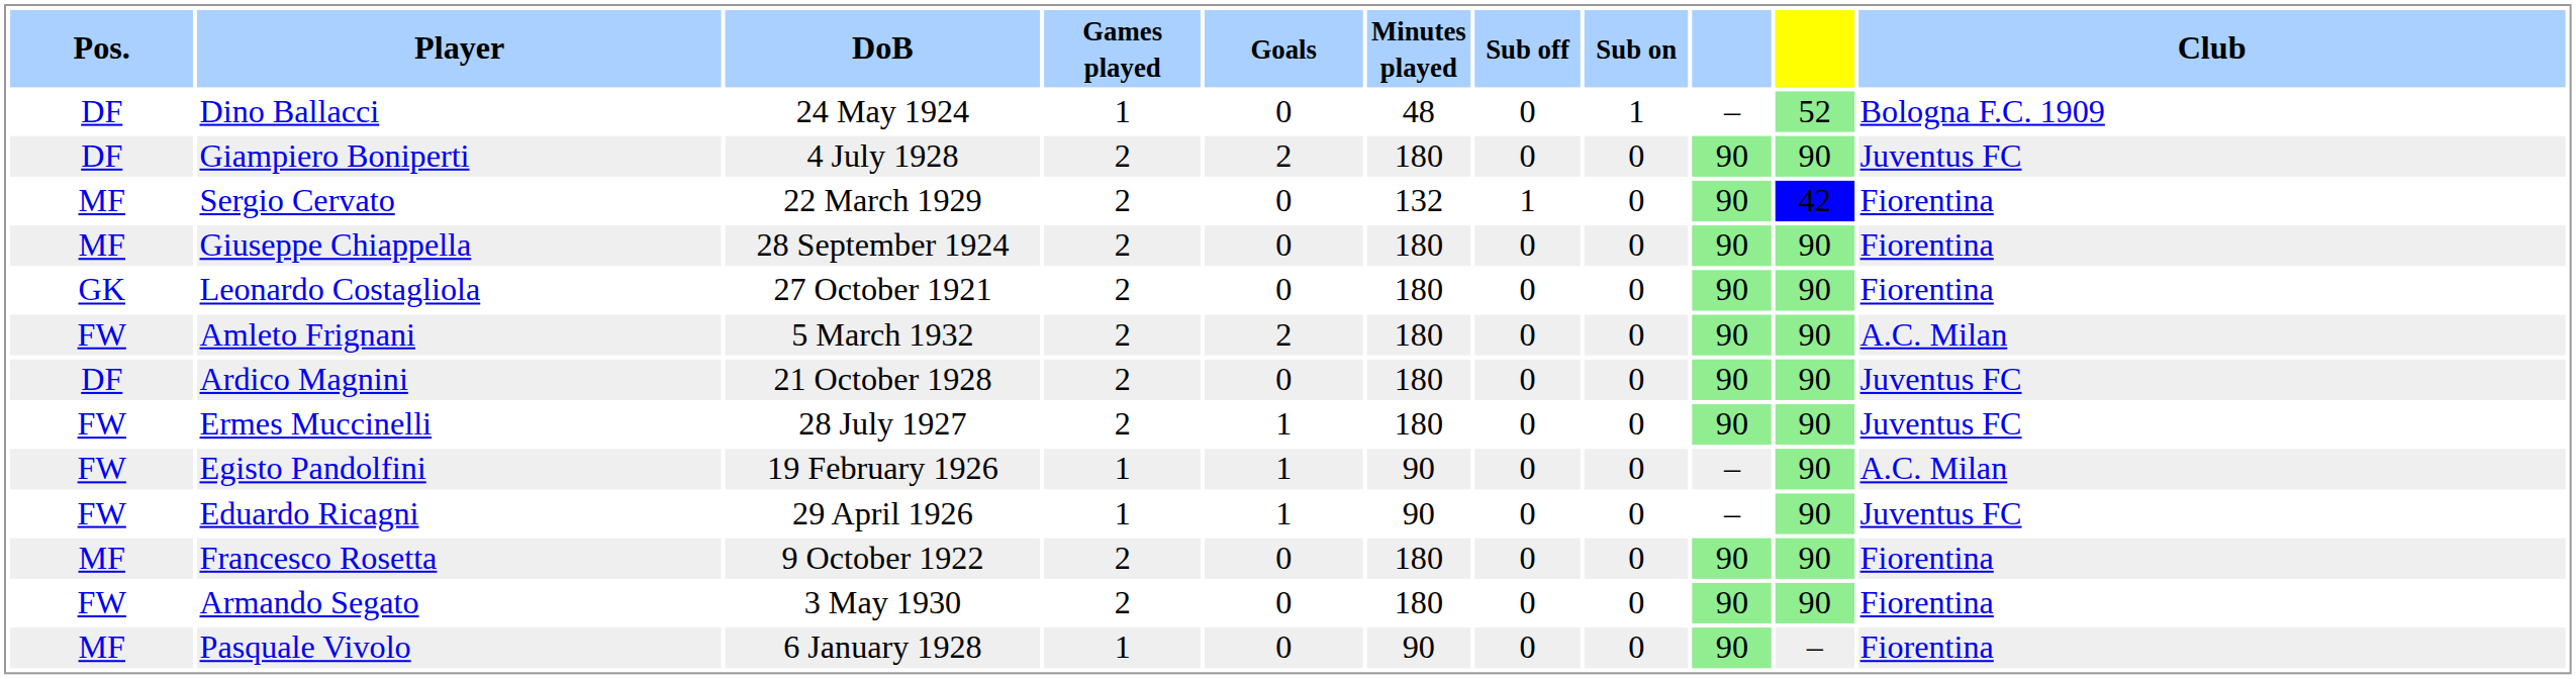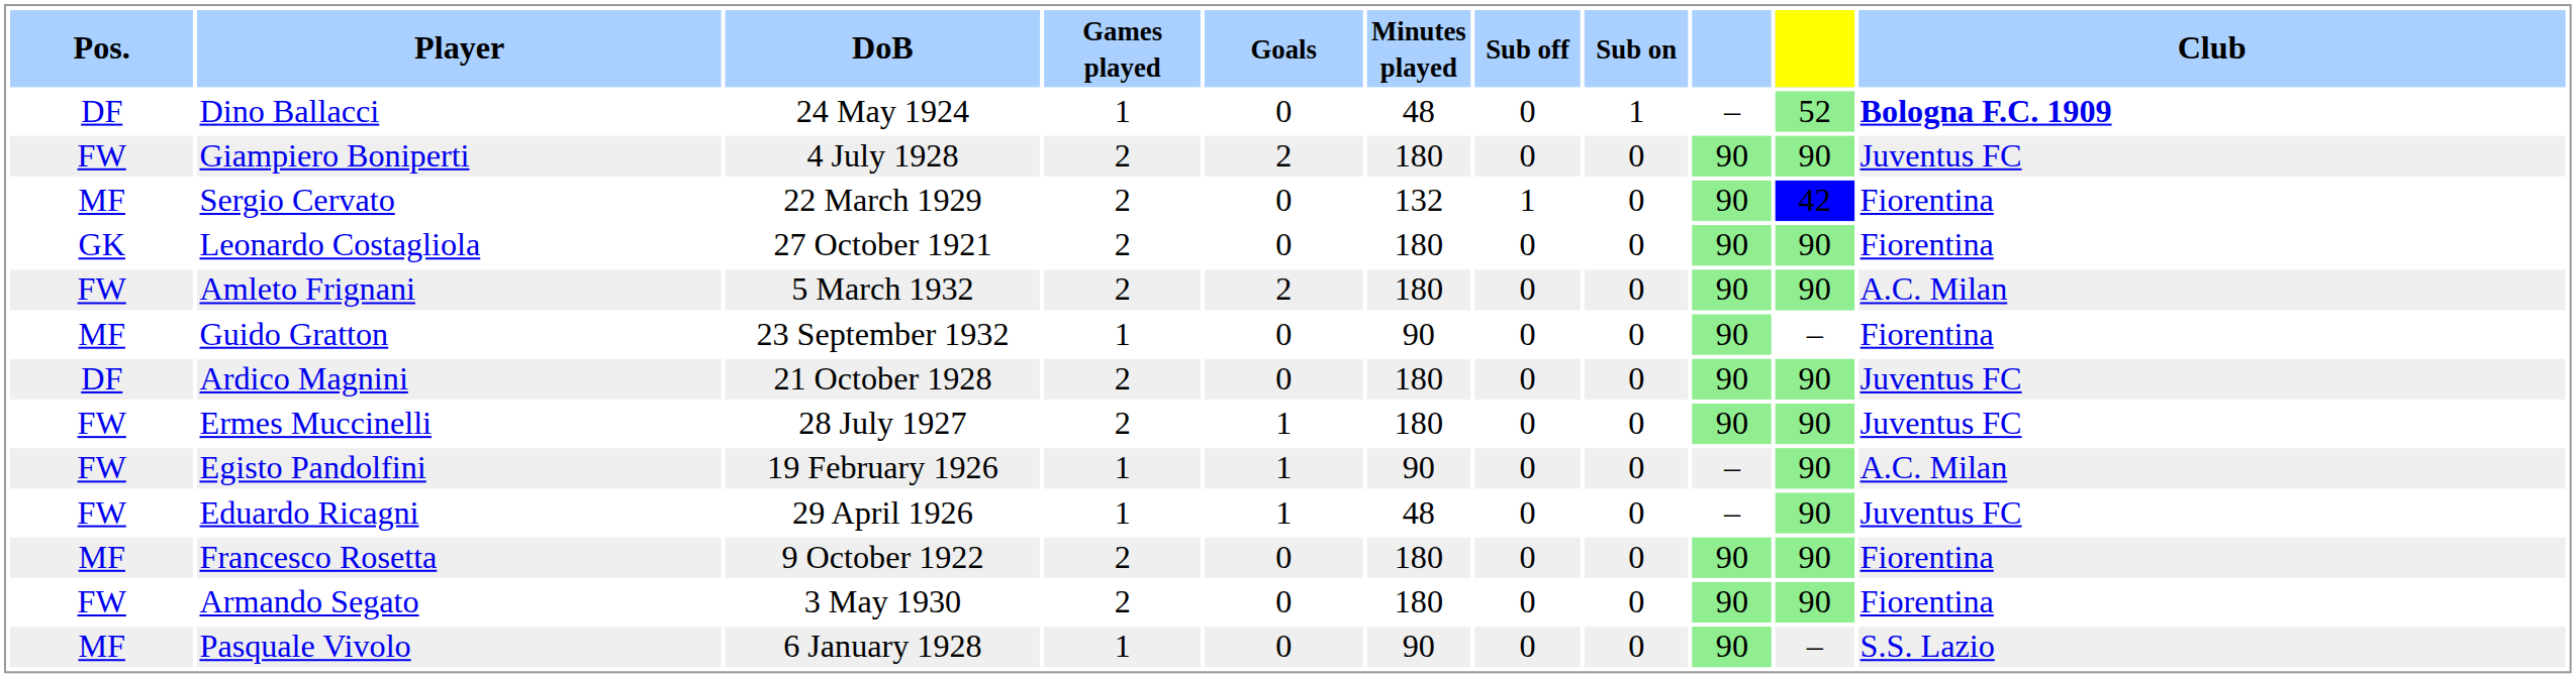 <table border="0" width="100%" style="border: 1px solid #999; background-color:#FFFFFF; text-align:center">
 <tr align="center" bgcolor="#AAD0FF">
 <th width=7%>Pos.</th>
 <th width=20%>Player</th>
 <th width=12%>DoB</th>
 <th width=6%><small>Games<br>played</small></th>
 <th width=6%><small>Goals</small></th>
 <th width=4%><small>Minutes<br>played</small></th>
 <th width=4%><small>Sub off</small></th>
 <th width=4%><small>Sub on</small></th>
 <th width=3%></th>
 <th width=3% bgcolor=yellow></th>
 <th width=27%>Club</th>
 </tr>
 <tr>
 <td><a href='#'>DF</a></td>
 <td align="left"><a href='#'>Dino Ballacci</a></td>
 <td>24 May 1924</td>
 <td>1</td>
 <td>0</td>
 <td>48</td>
 <td>0</td>
 <td>1</td>
 <td>–</td>
 <td bgcolor=lightgreen>52</td>
-<td align="left"> <a href='#'>Bologna F.C. 1909</a></td>
+<td align="left"><strong> <a href='#'>Bologna F.C. 1909</a></strong></td>
 </tr>
 <tr bgcolor="#EFEFEF">
-<td><a href='#'>DF</a></td>
+<td><a href='#'>FW</a></td>
 <td align="left"><a href='#'>Giampiero Boniperti</a></td>
 <td>4 July 1928</td>
 <td>2</td>
 <td>2</td>
 <td>180</td>
 <td>0</td>
 <td>0</td>
 <td bgcolor=lightgreen>90</td>
 <td bgcolor=lightgreen>90</td>
 <td align="left"> <a href='#'>Juventus FC</a></td>
 </tr>
 <tr>
 <td><a href='#'>MF</a></td>
 <td align="left"><a href='#'>Sergio Cervato</a></td>
 <td>22 March 1929</td>
 <td>2</td>
 <td>0</td>
 <td>132</td>
 <td>1</td>
 <td>0</td>
 <td bgcolor=lightgreen>90</td>
 <td bgcolor=blue>42</td>
-<td align="left"> <a href='#'>Fiorentina</a></td>
-</tr>
-<tr bgcolor="#EFEFEF">
-<td><a href='#'>MF</a></td>
-<td align="left"><a href='#'>Giuseppe Chiappella</a></td>
-<td>28 September 1924</td>
-<td>2</td>
-<td>0</td>
-<td>180</td>
-<td>0</td>
-<td>0</td>
-<td bgcolor=lightgreen>90</td>
-<td bgcolor=lightgreen>90</td>
 <td align="left"> <a href='#'>Fiorentina</a></td>
 </tr>
 <tr>
 <td><a href='#'>GK</a></td>
 <td align="left"><a href='#'>Leonardo Costagliola</a></td>
 <td>27 October 1921</td>
 <td>2</td>
 <td>0</td>
 <td>180</td>
 <td>0</td>
 <td>0</td>
 <td bgcolor=lightgreen>90</td>
 <td bgcolor=lightgreen>90</td>
 <td align="left"> <a href='#'>Fiorentina</a></td>
 </tr>
 <tr bgcolor="#EFEFEF">
 <td><a href='#'>FW</a></td>
 <td align="left"><a href='#'>Amleto Frignani</a></td>
 <td>5 March 1932</td>
 <td>2</td>
 <td>2</td>
 <td>180</td>
 <td>0</td>
 <td>0</td>
 <td bgcolor=lightgreen>90</td>
 <td bgcolor=lightgreen>90</td>
 <td align="left"> <a href='#'>A.C. Milan</a></td>
+</tr>
+<tr>
+<td><a href='#'>MF</a></td>
+<td align="left"><a href='#'>Guido Gratton</a></td>
+<td>23 September 1932</td>
+<td>1</td>
+<td>0</td>
+<td>90</td>
+<td>0</td>
+<td>0</td>
+<td bgcolor=lightgreen>90</td>
+<td>–</td>
+<td align="left"> <a href='#'>Fiorentina</a></td>
 </tr>
 <tr bgcolor="#EFEFEF">
 <td><a href='#'>DF</a></td>
 <td align="left"><a href='#'>Ardico Magnini</a></td>
 <td>21 October 1928</td>
 <td>2</td>
 <td>0</td>
 <td>180</td>
 <td>0</td>
 <td>0</td>
 <td bgcolor=lightgreen>90</td>
 <td bgcolor=lightgreen>90</td>
 <td align="left"> <a href='#'>Juventus FC</a></td>
 </tr>
 <tr>
 <td><a href='#'>FW</a></td>
 <td align="left"><a href='#'>Ermes Muccinelli</a></td>
 <td>28 July 1927</td>
 <td>2</td>
 <td>1</td>
 <td>180</td>
 <td>0</td>
 <td>0</td>
 <td bgcolor=lightgreen>90</td>
 <td bgcolor=lightgreen>90</td>
 <td align="left"> <a href='#'>Juventus FC</a></td>
 </tr>
 <tr bgcolor="#EFEFEF">
 <td><a href='#'>FW</a></td>
 <td align="left"><a href='#'>Egisto Pandolfini</a></td>
 <td>19 February 1926</td>
 <td>1</td>
 <td>1</td>
 <td>90</td>
 <td>0</td>
 <td>0</td>
 <td>–</td>
 <td bgcolor=lightgreen>90</td>
 <td align="left"> <a href='#'>A.C. Milan</a></td>
 </tr>
 <tr>
 <td><a href='#'>FW</a></td>
 <td align="left"><a href='#'>Eduardo Ricagni</a></td>
 <td>29 April 1926</td>
 <td>1</td>
 <td>1</td>
-<td>90</td>
+<td>48</td>
 <td>0</td>
 <td>0</td>
 <td>–</td>
 <td bgcolor=lightgreen>90</td>
 <td align="left"> <a href='#'>Juventus FC</a></td>
 </tr>
 <tr bgcolor="#EFEFEF">
 <td><a href='#'>MF</a></td>
 <td align="left"><a href='#'>Francesco Rosetta</a></td>
 <td>9 October 1922</td>
 <td>2</td>
 <td>0</td>
 <td>180</td>
 <td>0</td>
 <td>0</td>
 <td bgcolor=lightgreen>90</td>
 <td bgcolor=lightgreen>90</td>
 <td align="left"> <a href='#'>Fiorentina</a></td>
 </tr>
 <tr>
 <td><a href='#'>FW</a></td>
 <td align="left"><a href='#'>Armando Segato</a></td>
 <td>3 May 1930</td>
 <td>2</td>
 <td>0</td>
 <td>180</td>
 <td>0</td>
 <td>0</td>
 <td bgcolor=lightgreen>90</td>
 <td bgcolor=lightgreen>90</td>
 <td align="left"> <a href='#'>Fiorentina</a></td>
 </tr>
 <tr bgcolor="#EFEFEF">
 <td><a href='#'>MF</a></td>
 <td align="left"><a href='#'>Pasquale Vivolo</a></td>
 <td>6 January 1928</td>
 <td>1</td>
 <td>0</td>
 <td>90</td>
 <td>0</td>
 <td>0</td>
 <td bgcolor=lightgreen>90</td>
 <td>–</td>
-<td align="left"> <a href='#'>Fiorentina</a></td>
+<td align="left"> <a href='#'>S.S. Lazio</a></td>
 </tr>
 </table>
